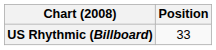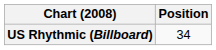 <table class="wikitable plainrowheaders" style="text-align:center">
 <tr>
 <th scope="col">Chart (2008)</th>
 <th scope="col">Position</th>
 </tr>
 <tr>
 <th scope="row">US Rhythmic (<em>Billboard</em>)</th>
-<td>33</td>
+<td>34</td>
 </tr>
 </table>
